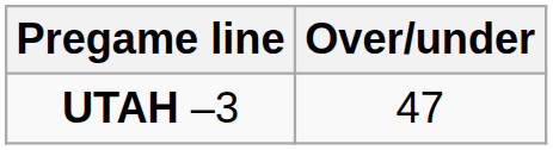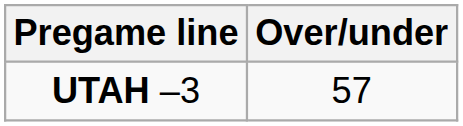 <table class="wikitable">
 <tr align="center">
 <th style=>Pregame line</th>
 <th style=>Over/under</th>
 </tr>
 <tr align="center">
 <td><strong>UTAH</strong> –3</td>
-<td>47</td>
+<td>57</td>
 </tr>
 </table>
